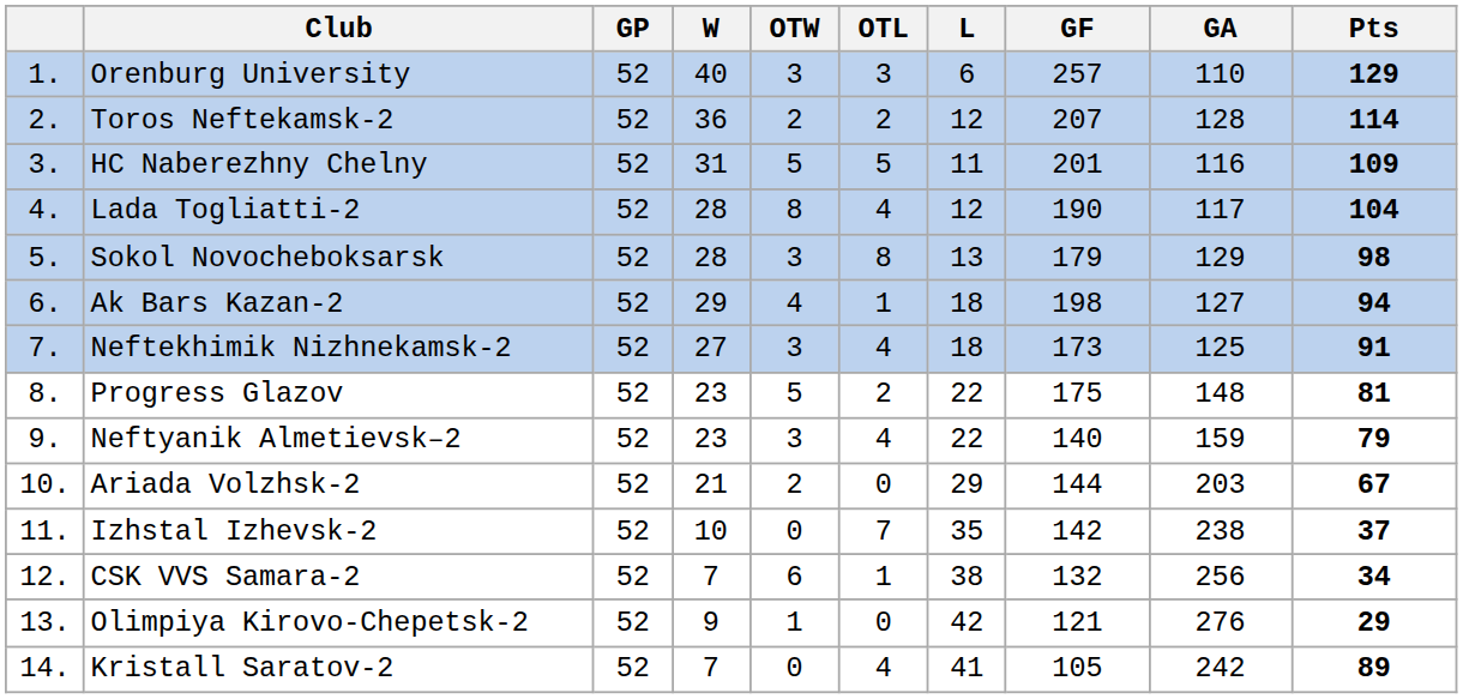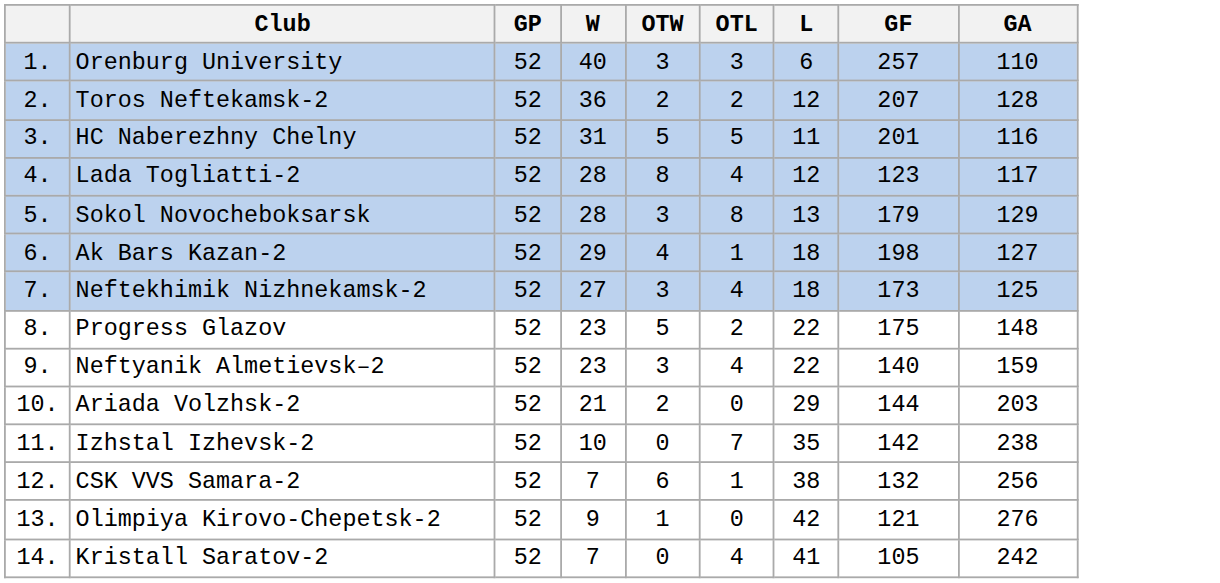 <table class="wikitable">
 <tr>
 <th width="30"></th>
 <th width="230">Club</th>
 <th width="30">GP</th>
 <th width="30">W</th>
 <th width="35">OTW</th>
 <th width="35">OTL</th>
 <th width="30">L</th>
 <th width="60">GF</th>
 <th width="60">GA</th>
-<th width="70">Pts</th>
 </tr>
 <tr bgcolor="#BCD2EE" align="center">
 <td>1.</td>
 <td align="left">Orenburg University</td>
 <td>52</td>
 <td>40</td>
 <td>3</td>
 <td>3</td>
 <td>6</td>
 <td>257</td>
 <td>110</td>
-<td><strong>129</strong></td>
 </tr>
 <tr bgcolor="#BCD2EE" align="center">
 <td>2.</td>
 <td align="left">Toros Neftekamsk-2</td>
 <td>52</td>
 <td>36</td>
 <td>2</td>
 <td>2</td>
 <td>12</td>
 <td>207</td>
 <td>128</td>
-<td><strong>114</strong></td>
 </tr>
 <tr bgcolor="#BCD2EE" align="center">
 <td>3.</td>
 <td align="left">HC Naberezhny Chelny</td>
 <td>52</td>
 <td>31</td>
 <td>5</td>
 <td>5</td>
 <td>11</td>
 <td>201</td>
 <td>116</td>
-<td><strong>109</strong></td>
 </tr>
 <tr bgcolor="#BCD2EE" align="center">
 <td>4.</td>
 <td align="left">Lada Togliatti-2</td>
 <td>52</td>
 <td>28</td>
 <td>8</td>
 <td>4</td>
 <td>12</td>
-<td>190</td>
+<td>123</td>
 <td>117</td>
-<td><strong>104</strong></td>
 </tr>
 <tr bgcolor="#BCD2EE" align="center">
 <td>5.</td>
 <td align="left">Sokol Novocheboksarsk</td>
 <td>52</td>
 <td>28</td>
 <td>3</td>
 <td>8</td>
 <td>13</td>
 <td>179</td>
 <td>129</td>
-<td><strong>98</strong></td>
 </tr>
 <tr bgcolor="#BCD2EE" align="center">
 <td>6.</td>
 <td align="left">Ak Bars Kazan-2</td>
 <td>52</td>
 <td>29</td>
 <td>4</td>
 <td>1</td>
 <td>18</td>
 <td>198</td>
 <td>127</td>
-<td><strong>94</strong></td>
 </tr>
 <tr bgcolor="#BCD2EE" align="center">
 <td>7.</td>
 <td align="left">Neftekhimik Nizhnekamsk-2</td>
 <td>52</td>
 <td>27</td>
 <td>3</td>
 <td>4</td>
 <td>18</td>
 <td>173</td>
 <td>125</td>
-<td><strong>91</strong></td>
 </tr>
 <tr bgcolor="#FFFFFF" align="center">
 <td>8.</td>
 <td align="left">Progress Glazov</td>
 <td>52</td>
 <td>23</td>
 <td>5</td>
 <td>2</td>
 <td>22</td>
 <td>175</td>
 <td>148</td>
-<td><strong>81</strong></td>
 </tr>
 <tr bgcolor="#FFFFFF" align="center">
 <td>9.</td>
 <td align="left">Neftyanik Almetievsk–2</td>
 <td>52</td>
 <td>23</td>
 <td>3</td>
 <td>4</td>
 <td>22</td>
 <td>140</td>
 <td>159</td>
-<td><strong>79</strong></td>
 </tr>
 <tr bgcolor="#FFFFFF" align="center">
 <td>10.</td>
 <td align="left">Ariada Volzhsk-2</td>
 <td>52</td>
 <td>21</td>
 <td>2</td>
 <td>0</td>
 <td>29</td>
 <td>144</td>
 <td>203</td>
-<td><strong>67</strong></td>
 </tr>
 <tr bgcolor="#FFFFFF" align="center">
 <td>11.</td>
 <td align="left">Izhstal Izhevsk-2</td>
 <td>52</td>
 <td>10</td>
 <td>0</td>
 <td>7</td>
 <td>35</td>
 <td>142</td>
 <td>238</td>
-<td><strong>37</strong></td>
 </tr>
 <tr bgcolor="#FFFFFF" align="center">
 <td>12.</td>
 <td align="left">CSK VVS Samara-2</td>
 <td>52</td>
 <td>7</td>
 <td>6</td>
 <td>1</td>
 <td>38</td>
 <td>132</td>
 <td>256</td>
-<td><strong>34</strong></td>
 </tr>
 <tr bgcolor="#FFFFFF" align="center">
 <td>13.</td>
 <td align="left">Olimpiya Kirovo-Chepetsk-2</td>
 <td>52</td>
 <td>9</td>
 <td>1</td>
 <td>0</td>
 <td>42</td>
 <td>121</td>
 <td>276</td>
-<td><strong>29</strong></td>
 </tr>
 <tr bgcolor="#FFFFFF" align="center">
 <td>14.</td>
 <td align="left">Kristall Saratov-2</td>
 <td>52</td>
 <td>7</td>
 <td>0</td>
 <td>4</td>
 <td>41</td>
 <td>105</td>
 <td>242</td>
-<td><strong>89</strong></td>
 </tr>
 </table>
